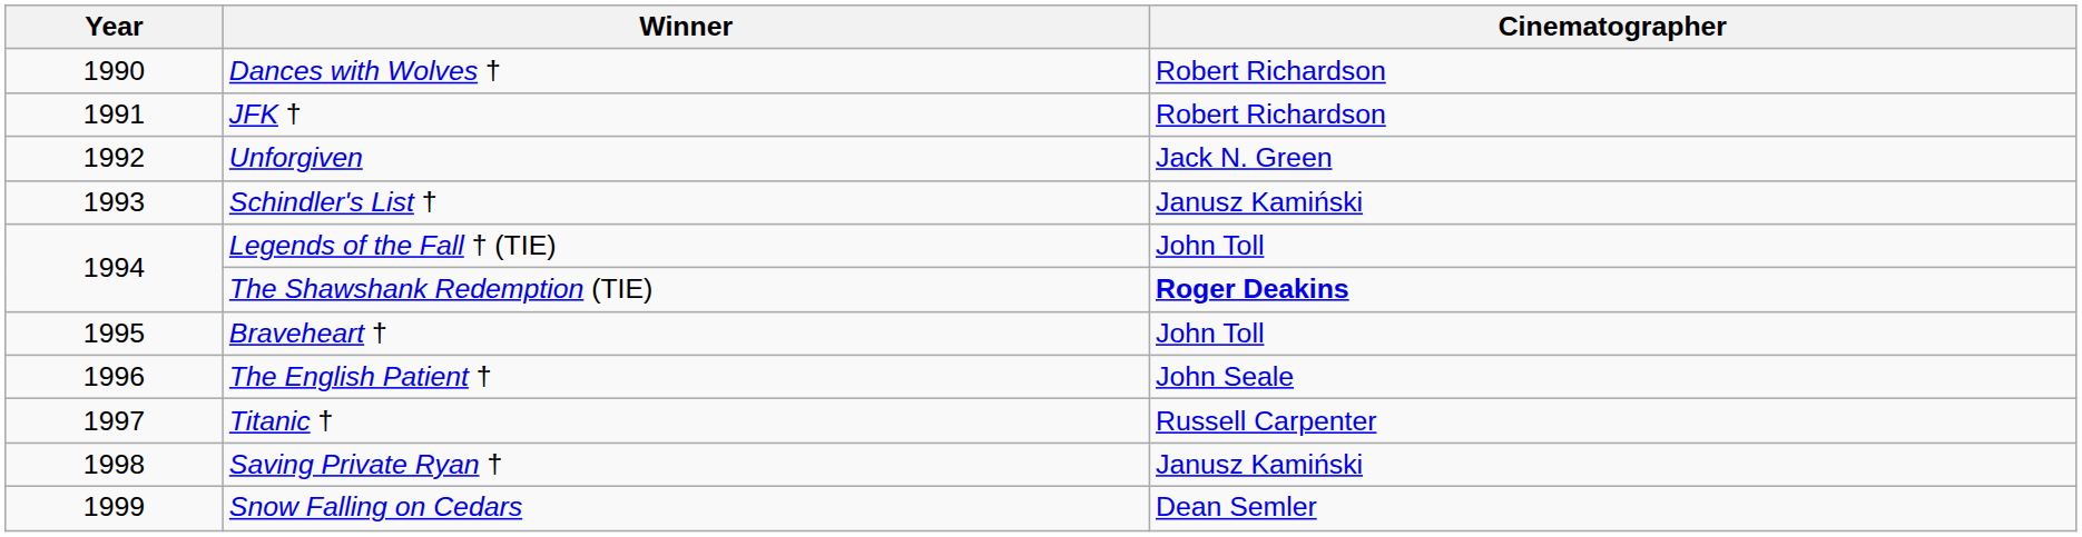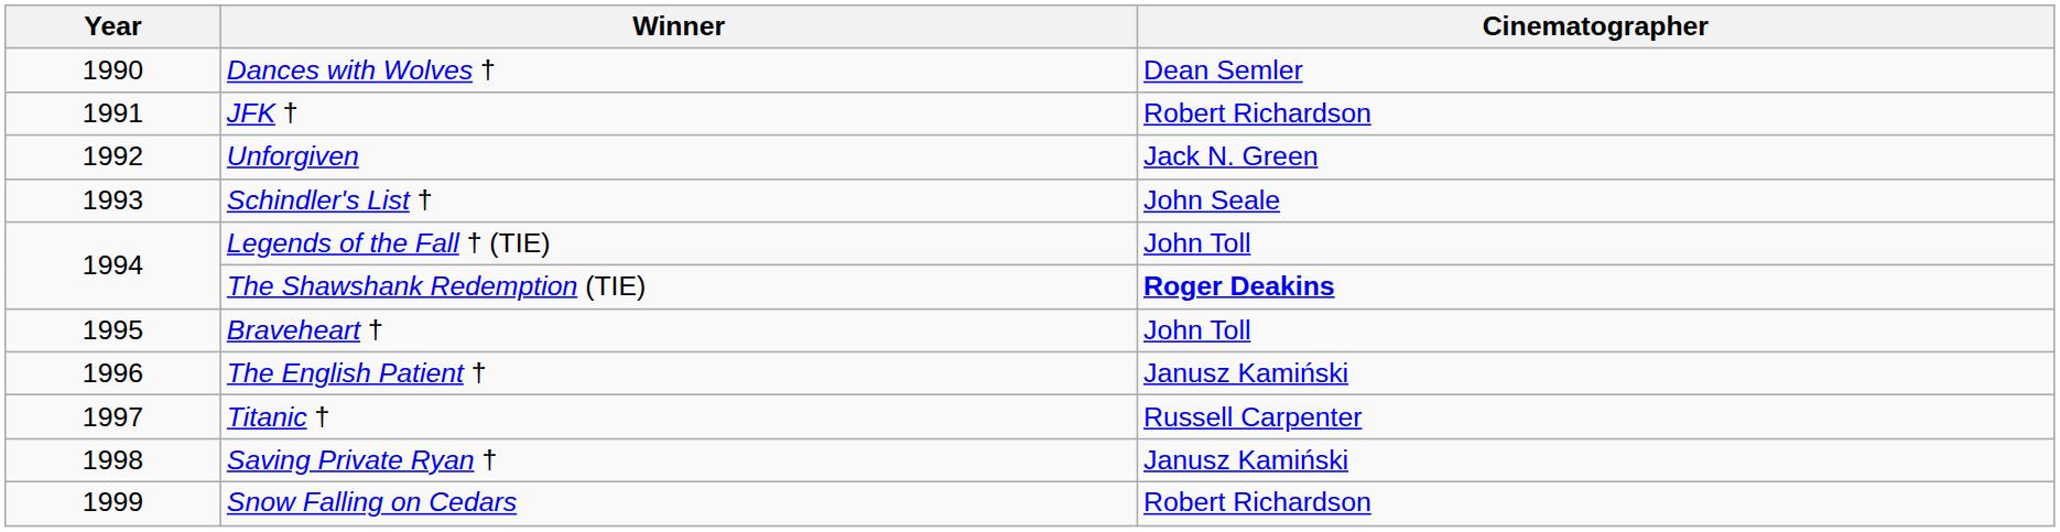 <table class="wikitable" width="95%" cellpadding="5">
 <tr>
 <th width="100">Year</th>
 <th width="450">Winner</th>
 <th width="450">Cinematographer</th>
 </tr>
 <tr>
 <td style="text-align:center;">1990</td>
 <td><em><a href='#'>Dances with Wolves</a></em> †</td>
-<td><a href='#'>Robert Richardson</a></td>
+<td><a href='#'>Dean Semler</a></td>
 </tr>
 <tr>
 <td style="text-align:center;">1991</td>
 <td><em><a href='#'>JFK</a></em> †</td>
 <td><a href='#'>Robert Richardson</a></td>
 </tr>
 <tr>
 <td style="text-align:center;">1992</td>
 <td><em><a href='#'>Unforgiven</a></em></td>
 <td><a href='#'>Jack N. Green</a></td>
 </tr>
 <tr>
 <td style="text-align:center;">1993</td>
 <td><em><a href='#'>Schindler's List</a></em> †</td>
-<td><a href='#'>Janusz Kamiński</a></td>
+<td><a href='#'>John Seale</a></td>
 </tr>
 <tr>
 <td rowspan="2" style="text-align:center;">1994</td>
 <td><em><a href='#'>Legends of the Fall</a></em> † (TIE)</td>
 <td><a href='#'>John Toll</a></td>
 </tr>
 <tr>
 <td><em><a href='#'>The Shawshank Redemption</a></em> (TIE)</td>
 <td><strong><a href='#'>Roger Deakins</a></strong></td>
 </tr>
 <tr>
 <td style="text-align:center;">1995</td>
 <td><em><a href='#'>Braveheart</a></em> †</td>
 <td><a href='#'>John Toll</a></td>
 </tr>
 <tr>
 <td style="text-align:center;">1996</td>
 <td><em><a href='#'>The English Patient</a></em> †</td>
-<td><a href='#'>John Seale</a></td>
+<td><a href='#'>Janusz Kamiński</a></td>
 </tr>
 <tr>
 <td style="text-align:center;">1997</td>
 <td><em><a href='#'>Titanic</a></em> †</td>
 <td><a href='#'>Russell Carpenter</a></td>
 </tr>
 <tr>
 <td style="text-align:center;">1998</td>
 <td><em><a href='#'>Saving Private Ryan</a></em> †</td>
 <td><a href='#'>Janusz Kamiński</a></td>
 </tr>
 <tr>
 <td style="text-align:center;">1999</td>
 <td><em><a href='#'>Snow Falling on Cedars</a></em></td>
-<td><a href='#'>Dean Semler</a></td>
+<td><a href='#'>Robert Richardson</a></td>
 </tr>
 </table>
